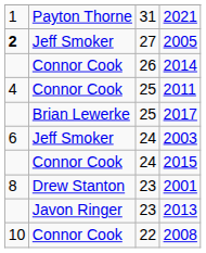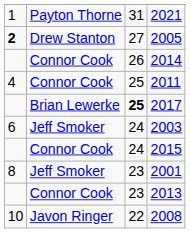 <table class="wikitable">
 <tr>
 </tr>
 <tr>
 <td>1</td>
 <td><a href='#'>Payton Thorne</a></td>
 <td><abbr>31</abbr></td>
 <td><a href='#'>2021</a></td>
 </tr>
 <tr>
 <td><strong>2</strong></td>
-<td><a href='#'>Jeff Smoker</a></td>
+<td><a href='#'>Drew Stanton</a></td>
 <td><abbr>27</abbr></td>
 <td><a href='#'>2005</a></td>
 </tr>
 <tr>
 <td></td>
 <td><a href='#'>Connor Cook</a></td>
 <td><abbr>26</abbr></td>
 <td><a href='#'>2014</a></td>
 </tr>
 <tr>
 <td>4</td>
 <td><a href='#'>Connor Cook</a></td>
 <td><abbr>25</abbr></td>
 <td><a href='#'>2011</a></td>
 </tr>
 <tr>
 <td></td>
 <td><a href='#'>Brian Lewerke</a></td>
-<td><abbr>25</abbr></td>
+<td><strong><abbr>25</abbr></strong></td>
 <td><a href='#'>2017</a></td>
 </tr>
 <tr>
 <td>6</td>
 <td><a href='#'>Jeff Smoker</a></td>
 <td><abbr>24</abbr></td>
 <td><a href='#'>2003</a></td>
 </tr>
 <tr>
 <td></td>
 <td><a href='#'>Connor Cook</a></td>
 <td><abbr>24</abbr></td>
 <td><a href='#'>2015</a></td>
 </tr>
 <tr>
 <td>8</td>
-<td><a href='#'>Drew Stanton</a></td>
+<td><a href='#'>Jeff Smoker</a></td>
 <td><abbr>23</abbr></td>
 <td><a href='#'>2001</a></td>
 </tr>
 <tr>
 <td></td>
-<td><a href='#'>Javon Ringer</a></td>
+<td><a href='#'>Connor Cook</a></td>
 <td><abbr>23</abbr></td>
 <td><a href='#'>2013</a></td>
 </tr>
 <tr>
 <td>10</td>
-<td><a href='#'>Connor Cook</a></td>
+<td><a href='#'>Javon Ringer</a></td>
 <td><abbr>22</abbr></td>
 <td><a href='#'>2008</a></td>
 </tr>
 </table>
